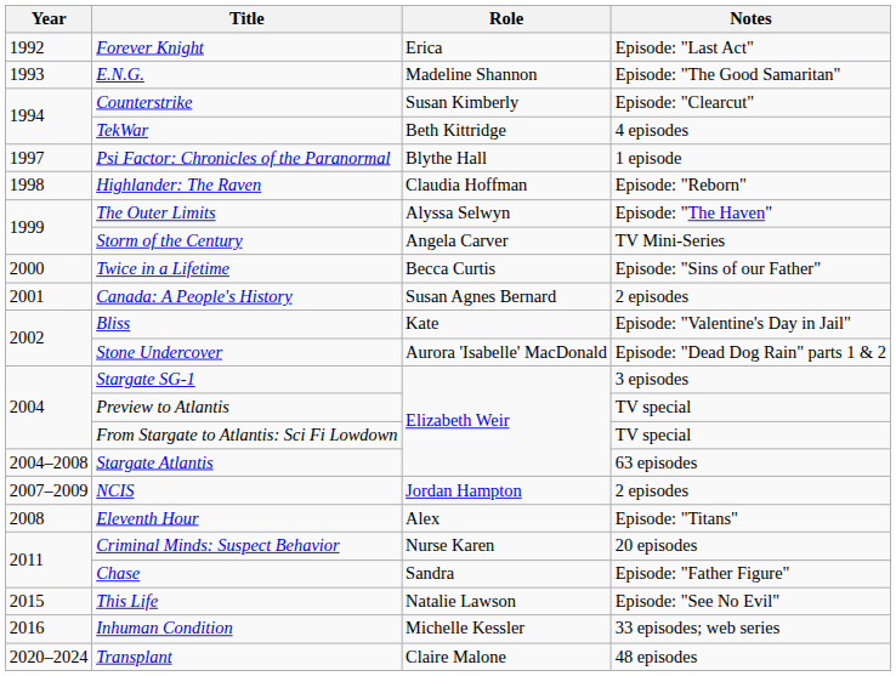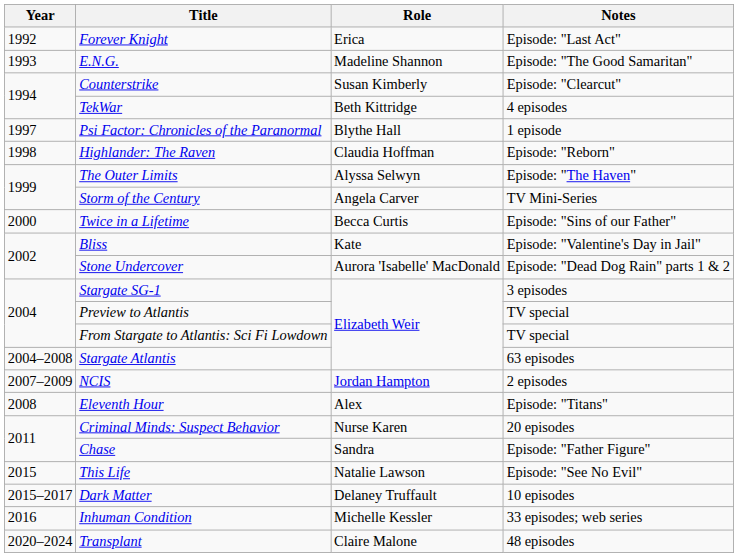 <table class="wikitable sortable">
 <tr>
 <th>Year</th>
 <th>Title</th>
 <th>Role</th>
 <th class="unsortable">Notes</th>
 </tr>
 <tr>
 <td>1992</td>
 <td><em><a href='#'>Forever Knight</a></em></td>
 <td>Erica</td>
 <td>Episode: "Last Act"</td>
 </tr>
 <tr>
 <td>1993</td>
 <td><em><a href='#'>E.N.G.</a></em></td>
 <td>Madeline Shannon</td>
 <td>Episode: "The Good Samaritan"</td>
 </tr>
 <tr>
 <td rowspan="2">1994</td>
 <td><em><a href='#'>Counterstrike</a></em></td>
 <td>Susan Kimberly</td>
 <td>Episode: "Clearcut"</td>
 </tr>
 <tr>
 <td><em><a href='#'>TekWar</a></em></td>
 <td>Beth Kittridge</td>
 <td>4 episodes</td>
 </tr>
 <tr>
 <td>1997</td>
 <td><em><a href='#'>Psi Factor: Chronicles of the Paranormal</a></em></td>
 <td>Blythe Hall</td>
 <td>1 episode</td>
 </tr>
 <tr>
 <td>1998</td>
 <td><em><a href='#'>Highlander: The Raven</a></em></td>
 <td>Claudia Hoffman</td>
 <td>Episode: "Reborn"</td>
 </tr>
 <tr>
 <td rowspan="2">1999</td>
 <td data-sort-value="Outer Limits, The"><em><a href='#'>The Outer Limits</a></em></td>
 <td>Alyssa Selwyn</td>
 <td>Episode: "<a href='#'>The Haven</a>"</td>
 </tr>
 <tr>
 <td><em><a href='#'>Storm of the Century</a></em></td>
 <td>Angela Carver</td>
 <td>TV Mini-Series</td>
 </tr>
 <tr>
 <td>2000</td>
 <td><em><a href='#'>Twice in a Lifetime</a></em></td>
 <td>Becca Curtis</td>
 <td>Episode: "Sins of our Father"</td>
-</tr>
-<tr>
-<td>2001</td>
-<td><em><a href='#'>Canada: A People's History</a></em></td>
-<td>Susan Agnes Bernard</td>
-<td>2 episodes</td>
 </tr>
 <tr>
 <td rowspan="2">2002</td>
 <td><em><a href='#'>Bliss</a></em></td>
 <td>Kate</td>
 <td>Episode: "Valentine's Day in Jail"</td>
 </tr>
 <tr>
 <td><em><a href='#'>Stone Undercover</a></em></td>
 <td>Aurora 'Isabelle' MacDonald</td>
 <td>Episode: "Dead Dog Rain" parts 1 & 2</td>
 </tr>
 <tr>
 <td rowspan="3">2004</td>
 <td><em><a href='#'>Stargate SG-1</a></em></td>
 <td rowspan="4"><a href='#'>Elizabeth Weir</a></td>
 <td>3 episodes</td>
 </tr>
 <tr>
 <td><em>Preview to Atlantis</em></td>
 <td>TV special</td>
 </tr>
 <tr>
 <td><em>From Stargate to Atlantis: Sci Fi Lowdown</em></td>
 <td>TV special</td>
 </tr>
 <tr>
 <td>2004–2008</td>
 <td><em><a href='#'>Stargate Atlantis</a></em></td>
 <td>63 episodes</td>
 </tr>
 <tr>
 <td>2007–2009</td>
 <td><em><a href='#'>NCIS</a></em></td>
 <td><a href='#'>Jordan Hampton</a></td>
 <td>2 episodes</td>
 </tr>
 <tr>
 <td>2008</td>
 <td><em><a href='#'>Eleventh Hour</a></em></td>
 <td>Alex</td>
 <td>Episode: "Titans"</td>
 </tr>
 <tr>
 <td rowspan="2">2011</td>
 <td><em><a href='#'>Criminal Minds: Suspect Behavior</a></em></td>
 <td>Nurse Karen</td>
 <td>20 episodes</td>
 </tr>
 <tr>
 <td><em><a href='#'>Chase</a></em></td>
 <td>Sandra</td>
 <td>Episode: "Father Figure"</td>
 </tr>
 <tr>
 <td>2015</td>
 <td><em><a href='#'>This Life</a></em></td>
 <td>Natalie Lawson</td>
 <td>Episode: "See No Evil"</td>
 </tr>
 <tr>
+<td>2015–2017</td>
+<td><em><a href='#'>Dark Matter</a></em></td>
+<td>Delaney Truffault</td>
+<td>10 episodes</td>
+</tr>
+<tr>
 <td rowspan="1">2016</td>
 <td><em><a href='#'>Inhuman Condition</a></em></td>
 <td>Michelle Kessler</td>
 <td>33 episodes; web series</td>
 </tr>
 <tr>
 <td>2020–2024</td>
 <td><em><a href='#'>Transplant</a></em></td>
 <td>Claire Malone</td>
 <td>48 episodes</td>
 </tr>
 </table>
